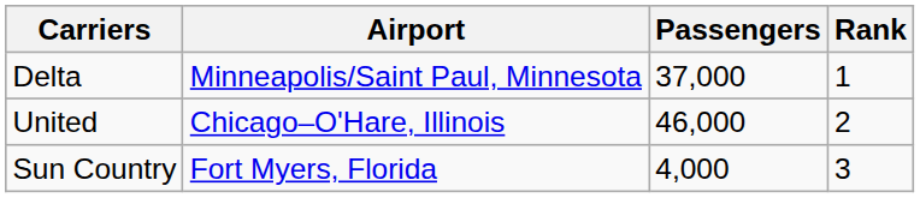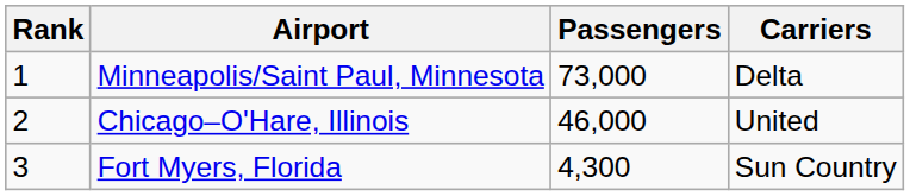 <table class="wikitable sortable" style="font-size: 95%" width= align=>
 <tr>
-<th>Carriers</th>
+<th>Rank</th>
 <th>Airport</th>
 <th>Passengers</th>
-<th>Rank</th>
+<th>Carriers</th>
 </tr>
 <tr>
+<td>1</td>
+<td> <a href='#'>Minneapolis/Saint Paul, Minnesota</a></td>
+<td>73,000</td>
 <td>Delta</td>
-<td> <a href='#'>Minneapolis/Saint Paul, Minnesota</a></td>
-<td>37,000</td>
-<td>1</td>
 </tr>
 <tr>
-<td>United</td>
+<td>2</td>
 <td> <a href='#'>Chicago–O'Hare, Illinois</a></td>
 <td>46,000</td>
-<td>2</td>
+<td>United</td>
 </tr>
 <tr>
+<td>3</td>
+<td> <a href='#'>Fort Myers, Florida</a></td>
+<td>4,300</td>
 <td>Sun Country</td>
-<td> <a href='#'>Fort Myers, Florida</a></td>
-<td>4,000</td>
-<td>3</td>
 </tr>
 </table>
